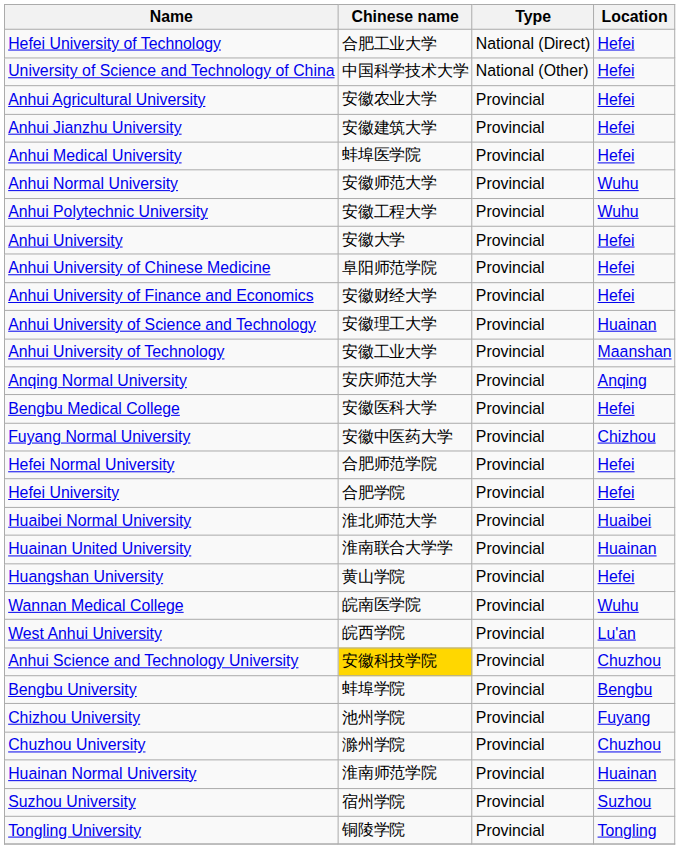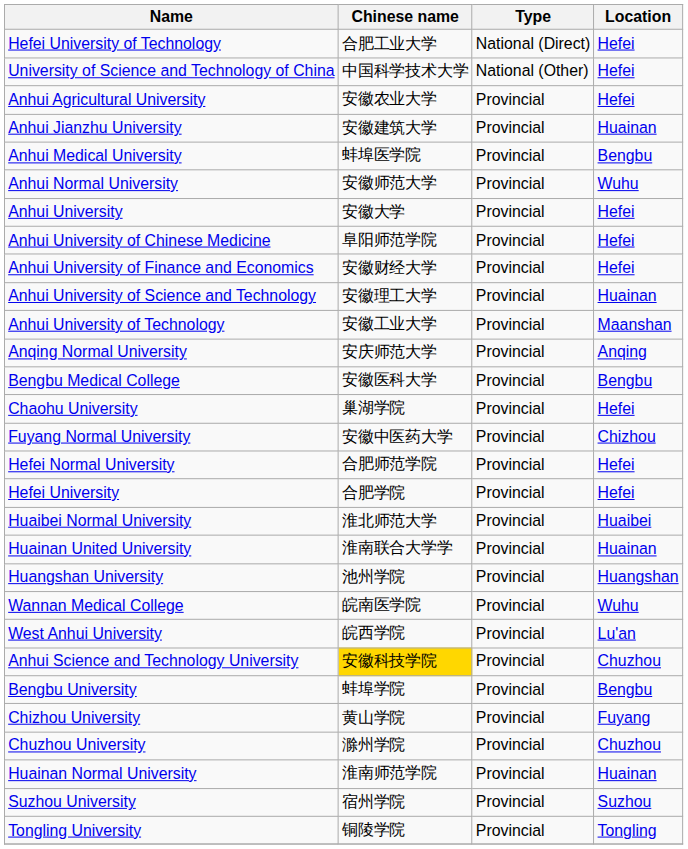 <table class="wikitable + sortable">
 <tr>
 <th>Name</th>
 <th>Chinese name</th>
 <th>Type</th>
 <th>Location</th>
 </tr>
 <tr>
 <td><a href='#'>Hefei University of Technology</a></td>
 <td>合肥工业大学</td>
 <td>National (Direct)</td>
 <td><a href='#'>Hefei</a></td>
 </tr>
 <tr>
 <td><a href='#'>University of Science and Technology of China</a></td>
 <td>中国科学技术大学</td>
 <td>National (Other)</td>
 <td><a href='#'>Hefei</a></td>
 </tr>
 <tr>
 <td><a href='#'>Anhui Agricultural University</a></td>
 <td>安徽农业大学</td>
 <td>Provincial</td>
 <td><a href='#'>Hefei</a></td>
 </tr>
 <tr>
 <td><a href='#'>Anhui Jianzhu University</a></td>
 <td>安徽建筑大学</td>
 <td>Provincial</td>
-<td><a href='#'>Hefei</a></td>
+<td><a href='#'>Huainan</a></td>
 </tr>
 <tr>
 <td><a href='#'>Anhui Medical University</a></td>
 <td>蚌埠医学院</td>
 <td>Provincial</td>
-<td><a href='#'>Hefei</a></td>
+<td><a href='#'>Bengbu</a></td>
 </tr>
 <tr>
 <td><a href='#'>Anhui Normal University</a></td>
 <td>安徽师范大学</td>
-<td>Provincial</td>
-<td><a href='#'>Wuhu</a></td>
-</tr>
-<tr>
-<td><a href='#'>Anhui Polytechnic University</a></td>
-<td>安徽工程大学</td>
 <td>Provincial</td>
 <td><a href='#'>Wuhu</a></td>
 </tr>
 <tr>
 <td><a href='#'>Anhui University</a></td>
 <td>安徽大学</td>
 <td>Provincial</td>
 <td><a href='#'>Hefei</a></td>
 </tr>
 <tr>
 <td><a href='#'>Anhui University of Chinese Medicine</a></td>
 <td>阜阳师范学院</td>
 <td>Provincial</td>
 <td><a href='#'>Hefei</a></td>
 </tr>
 <tr>
 <td><a href='#'>Anhui University of Finance and Economics</a></td>
 <td>安徽财经大学</td>
 <td>Provincial</td>
 <td><a href='#'>Hefei</a></td>
 </tr>
 <tr>
 <td><a href='#'>Anhui University of Science and Technology</a></td>
 <td>安徽理工大学</td>
 <td>Provincial</td>
 <td><a href='#'>Huainan</a></td>
 </tr>
 <tr>
 <td><a href='#'>Anhui University of Technology</a></td>
 <td>安徽工业大学</td>
 <td>Provincial</td>
 <td><a href='#'>Maanshan</a></td>
 </tr>
 <tr>
 <td><a href='#'>Anqing Normal University</a></td>
 <td>安庆师范大学</td>
 <td>Provincial</td>
 <td><a href='#'>Anqing</a></td>
 </tr>
 <tr>
 <td><a href='#'>Bengbu Medical College</a></td>
 <td>安徽医科大学</td>
 <td>Provincial</td>
+<td><a href='#'>Bengbu</a></td>
+</tr>
+<tr>
+<td><a href='#'>Chaohu University</a></td>
+<td>巢湖学院</td>
+<td>Provincial</td>
 <td><a href='#'>Hefei</a></td>
 </tr>
 <tr>
 <td><a href='#'>Fuyang Normal University</a></td>
 <td>安徽中医药大学</td>
 <td>Provincial</td>
 <td><a href='#'>Chizhou</a></td>
 </tr>
 <tr>
 <td><a href='#'>Hefei Normal University</a></td>
 <td>合肥师范学院</td>
 <td>Provincial</td>
 <td><a href='#'>Hefei</a></td>
 </tr>
 <tr>
 <td><a href='#'>Hefei University</a></td>
 <td>合肥学院</td>
 <td>Provincial</td>
 <td><a href='#'>Hefei</a></td>
 </tr>
 <tr>
 <td><a href='#'>Huaibei Normal University</a></td>
 <td>淮北师范大学</td>
 <td>Provincial</td>
 <td><a href='#'>Huaibei</a></td>
 </tr>
 <tr>
 <td><a href='#'>Huainan United University</a></td>
 <td>淮南联合大学学</td>
 <td>Provincial</td>
 <td><a href='#'>Huainan</a></td>
 </tr>
 <tr>
 <td><a href='#'>Huangshan University</a></td>
-<td>黄山学院</td>
+<td>池州学院</td>
 <td>Provincial</td>
-<td><a href='#'>Hefei</a></td>
+<td><a href='#'>Huangshan</a></td>
 </tr>
 <tr>
 <td><a href='#'>Wannan Medical College</a></td>
 <td>皖南医学院</td>
 <td>Provincial</td>
 <td><a href='#'>Wuhu</a></td>
 </tr>
 <tr>
 <td><a href='#'>West Anhui University</a></td>
 <td>皖西学院</td>
 <td>Provincial</td>
 <td><a href='#'>Lu'an</a></td>
 </tr>
 <tr>
 <td><a href='#'>Anhui Science and Technology University</a></td>
 <td style="background: gold;">安徽科技学院</td>
 <td>Provincial</td>
 <td><a href='#'>Chuzhou</a></td>
 </tr>
 <tr>
 <td><a href='#'>Bengbu University</a></td>
 <td>蚌埠学院</td>
 <td>Provincial</td>
 <td><a href='#'>Bengbu</a></td>
 </tr>
 <tr>
 <td><a href='#'>Chizhou University</a></td>
-<td>池州学院</td>
+<td>黄山学院</td>
 <td>Provincial</td>
 <td><a href='#'>Fuyang</a></td>
 </tr>
 <tr>
 <td><a href='#'>Chuzhou University</a></td>
 <td>滁州学院</td>
 <td>Provincial</td>
 <td><a href='#'>Chuzhou</a></td>
 </tr>
 <tr>
 <td><a href='#'>Huainan Normal University</a></td>
 <td>淮南师范学院</td>
 <td>Provincial</td>
 <td><a href='#'>Huainan</a></td>
 </tr>
 <tr>
 <td><a href='#'>Suzhou University</a></td>
 <td>宿州学院</td>
 <td>Provincial</td>
 <td><a href='#'>Suzhou</a></td>
 </tr>
 <tr>
 <td><a href='#'>Tongling University</a></td>
 <td>铜陵学院</td>
 <td>Provincial</td>
 <td><a href='#'>Tongling</a></td>
 </tr>
 <tr>
 </tr>
 </table>
